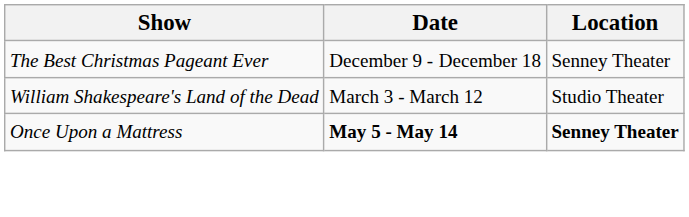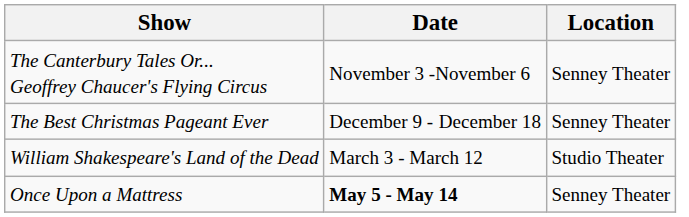 <table class="wikitable">
 <tr>
 <th>Show</th>
 <th>Date</th>
 <th>Location</th>
+</tr>
+<tr>
+<td><em><small>The Canterbury Tales Or...</small></em><br><em><small>Geoffrey Chaucer's Flying Circus</small></em></td>
+<td><small>November 3 -</small><small>November 6</small></td>
+<td><small>Senney Theater</small></td>
 </tr>
 <tr>
 <td><em><small>The Best Christmas Pageant Ever</small></em></td>
 <td><small>December 9 -</small> <small>December 18</small></td>
 <td><small>Senney Theater</small></td>
 </tr>
 <tr>
 <td><em><small>William Shakespeare's Land of the Dead</small></em></td>
 <td><small>March 3 - March 12</small></td>
 <td><small>Studio Theater</small></td>
 </tr>
 <tr>
 <td><em><small>Once Upon a Mattress</small></em></td>
 <td><strong><small>May 5 - May 14</small></strong></td>
-<td><strong><small>Senney Theater</small></strong></td>
+<td><small>Senney Theater</small></td>
 </tr>
 </table>
